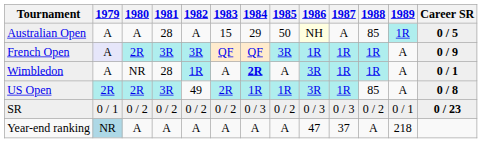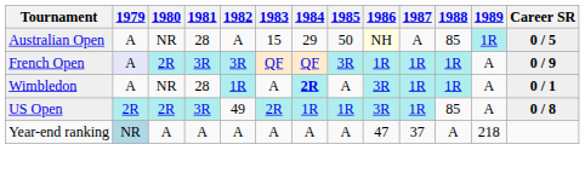 <table class="wikitable">
 <tr>
 <th>Tournament</th>
 <th><a href='#'>1979</a></th>
 <th><a href='#'>1980</a></th>
 <th><a href='#'>1981</a></th>
 <th><a href='#'>1982</a></th>
 <th><a href='#'>1983</a></th>
 <th><a href='#'>1984</a></th>
 <th><a href='#'>1985</a></th>
 <th><a href='#'>1986</a></th>
 <th><a href='#'>1987</a></th>
 <th><a href='#'>1988</a></th>
 <th><a href='#'>1989</a></th>
 <th>Career SR</th>
 </tr>
 <tr>
 <td style="background:#EFEFEF;"><a href='#'>Australian Open</a></td>
 <td align="center">A</td>
-<td align="center">A</td>
+<td align="center">NR</td>
 <td align="center">28</td>
 <td align="center">A</td>
 <td align="center">15</td>
 <td align="center">29</td>
 <td align="center">50</td>
 <td align="center" style="background: lightyellow;">NH</td>
 <td align="center">A</td>
 <td align="center">85</td>
 <td align="center" style="background:#afeeee;"><a href='#'>1R</a></td>
 <td align="center" style="background:#EFEFEF;"><strong>0 / 5</strong></td>
 </tr>
 <tr>
 <td style="background:#EFEFEF;"><a href='#'>French Open</a></td>
 <td align="center" style="background: lavender;">A</td>
 <td align="center" style="background:#afeeee;"><a href='#'>2R</a></td>
 <td align="center" style="background:#afeeee;"><a href='#'>3R</a></td>
 <td align="center" style="background:#afeeee;"><a href='#'>3R</a></td>
 <td align="center" style="background:#ffebcd;"><a href='#'>QF</a></td>
 <td align="center" style="background:#ffebcd;"><a href='#'>QF</a></td>
 <td align="center" style="background:#afeeee;"><a href='#'>3R</a></td>
 <td align="center" style="background:#afeeee;"><a href='#'>1R</a></td>
 <td align="center" style="background:#afeeee;"><a href='#'>1R</a></td>
 <td align="center" style="background:#afeeee;"><a href='#'>1R</a></td>
 <td align="center">A</td>
 <td align="center" style="background:#EFEFEF;"><strong>0 / 9</strong></td>
 </tr>
 <tr>
 <td style="background:#EFEFEF;"><a href='#'>Wimbledon</a></td>
 <td align="center">A</td>
 <td align="center">NR</td>
 <td align="center">28</td>
 <td align="center" style="background:#afeeee;"><a href='#'>1R</a></td>
 <td align="center">A</td>
 <td align="center" style="background:#afeeee;"><strong><a href='#'>2R</a></strong></td>
 <td align="center">A</td>
 <td align="center" style="background:#afeeee;"><a href='#'>3R</a></td>
 <td align="center" style="background:#afeeee;"><a href='#'>1R</a></td>
 <td align="center" style="background:#afeeee;"><a href='#'>1R</a></td>
 <td align="center">A</td>
 <td align="center" style="background:#EFEFEF;"><strong>0 / 1</strong></td>
 </tr>
 <tr>
 <td style="background:#EFEFEF;"><a href='#'>US Open</a></td>
 <td align="center" style="background:#afeeee;"><a href='#'>2R</a></td>
 <td align="center" style="background:#afeeee;"><a href='#'>2R</a></td>
 <td align="center" style="background:#afeeee;"><a href='#'>3R</a></td>
 <td align="center">49</td>
 <td align="center" style="background:#afeeee;"><a href='#'>2R</a></td>
 <td align="center" style="background:#afeeee;"><a href='#'>1R</a></td>
 <td align="center" style="background:#afeeee;"><a href='#'>1R</a></td>
 <td align="center" style="background:#afeeee;"><a href='#'>3R</a></td>
 <td align="center" style="background:#afeeee;"><a href='#'>1R</a></td>
 <td align="center">85</td>
 <td align="center">A</td>
 <td align="center" style="background:#EFEFEF;"><strong>0 / 8</strong></td>
 </tr>
 <tr>
-<td style="background:#EFEFEF;">SR</td>
-<td align="center" style="background:#EFEFEF;">0 / 1</td>
-<td align="center" style="background:#EFEFEF;">0 / 2</td>
-<td align="center" style="background:#EFEFEF;">0 / 2</td>
-<td align="center" style="background:#EFEFEF;">0 / 2</td>
-<td align="center" style="background:#EFEFEF;">0 / 2</td>
-<td align="center" style="background:#EFEFEF;">0 / 3</td>
-<td align="center" style="background:#EFEFEF;">0 / 2</td>
-<td align="center" style="background:#EFEFEF;">0 / 3</td>
-<td align="center" style="background:#EFEFEF;">0 / 3</td>
-<td align="center" style="background:#EFEFEF;">0 / 2</td>
-<td align="center" style="background:#EFEFEF;">0 / 1</td>
-<td align="center" style="background:#EFEFEF;"><strong>0 / 23</strong></td>
-</tr>
-<tr>
 <td align=left>Year-end ranking</td>
 <td align="center" style="background: lightblue;">NR</td>
 <td align="center">A</td>
 <td align="center">A</td>
 <td align="center">A</td>
 <td align="center">A</td>
 <td align="center">A</td>
 <td align="center">A</td>
 <td align="center">47</td>
 <td align="center">37</td>
 <td align="center">A</td>
 <td align="center">218</td>
 <td align="center"></td>
 </tr>
 </table>
